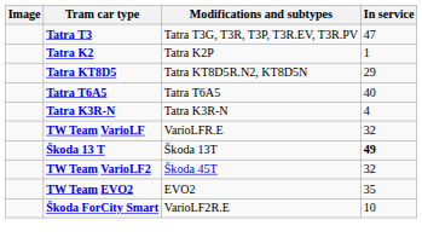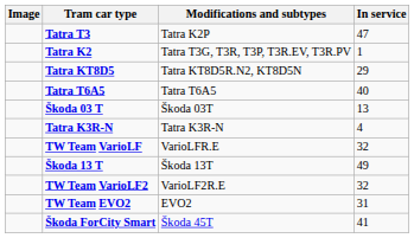 <table class="wikitable">
 <tr>
 <th>Image</th>
 <th>Tram car type</th>
 <th>Modifications and subtypes</th>
 <th>In service</th>
 </tr>
 <tr>
 <td></td>
 <td><strong><a href='#'>Tatra T3</a></strong></td>
-<td>Tatra T3G, T3R, T3P, T3R.EV, T3R.PV</td>
+<td>Tatra K2P</td>
 <td>47</td>
 </tr>
 <tr>
 <td></td>
 <td><strong><a href='#'>Tatra K2</a></strong></td>
-<td>Tatra K2P</td>
+<td>Tatra T3G, T3R, T3P, T3R.EV, T3R.PV</td>
 <td>1</td>
 </tr>
 <tr>
 <td></td>
 <td><strong><a href='#'>Tatra KT8D5</a></strong></td>
 <td>Tatra KT8D5R.N2, KT8D5N</td>
 <td>29</td>
 </tr>
 <tr>
 <td></td>
 <td><strong><a href='#'>Tatra T6A5</a></strong></td>
 <td>Tatra T6A5</td>
 <td>40</td>
+</tr>
+<tr>
+<td></td>
+<td><strong><a href='#'>Škoda 03 T</a></strong></td>
+<td>Škoda 03T</td>
+<td>13</td>
 </tr>
 <tr>
 <td></td>
 <td><strong><a href='#'>Tatra K3R-N</a></strong></td>
 <td>Tatra K3R-N</td>
 <td>4</td>
 </tr>
 <tr>
 <td></td>
 <td><strong><a href='#'>TW Team</a> <a href='#'>VarioLF</a></strong></td>
 <td>VarioLFR.E</td>
 <td>32</td>
 </tr>
 <tr>
 <td></td>
 <td><strong><a href='#'>Škoda 13 T</a></strong></td>
 <td>Škoda 13T</td>
-<td><strong>49</strong></td>
+<td>49</td>
 </tr>
 <tr>
 <td></td>
 <td><strong><a href='#'>TW Team</a> <a href='#'>VarioLF2</a></strong></td>
-<td><a href='#'>Škoda 45T</a></td>
+<td>VarioLF2R.E</td>
 <td>32</td>
 </tr>
 <tr>
 <td></td>
 <td><strong><a href='#'>TW Team</a> <a href='#'>EVO2</a></strong></td>
 <td>EVO2</td>
-<td>35</td>
+<td>31</td>
 </tr>
 <tr>
 <td></td>
 <td><a href='#'><strong>Škoda ForCity Smart</strong></a></td>
-<td>VarioLF2R.E</td>
-<td>10</td>
+<td><a href='#'>Škoda 45T</a></td>
+<td>41</td>
 </tr>
 </table>
